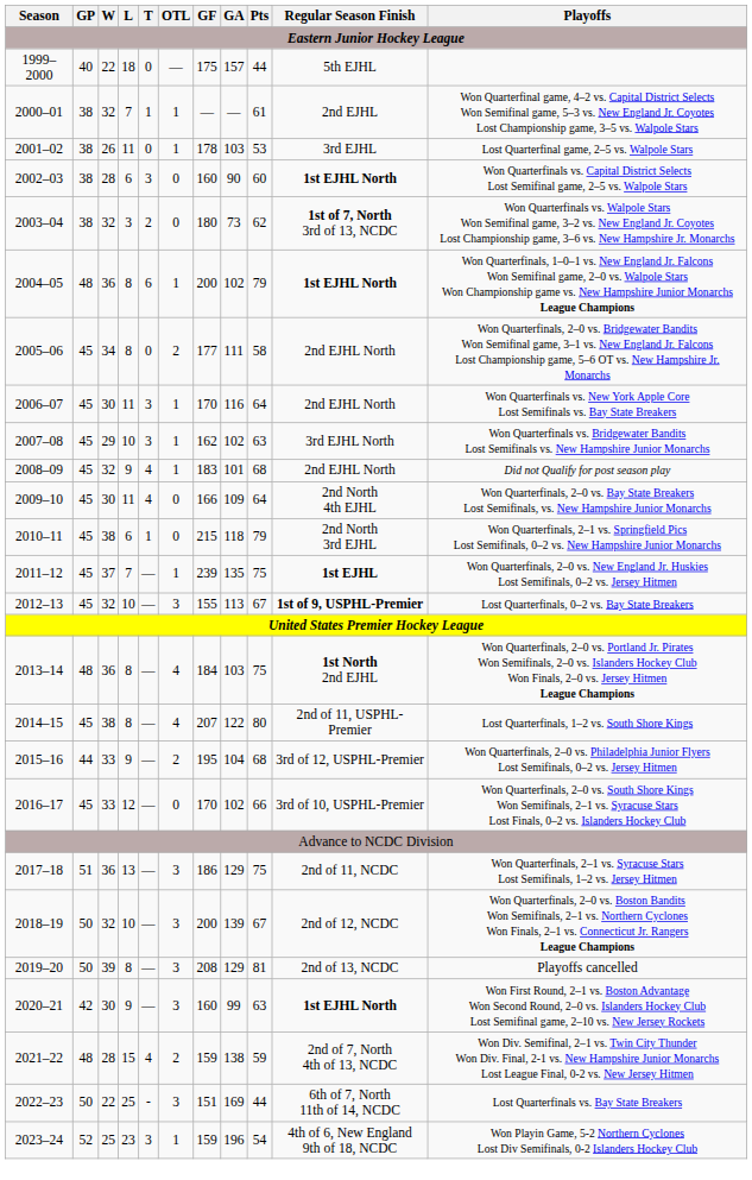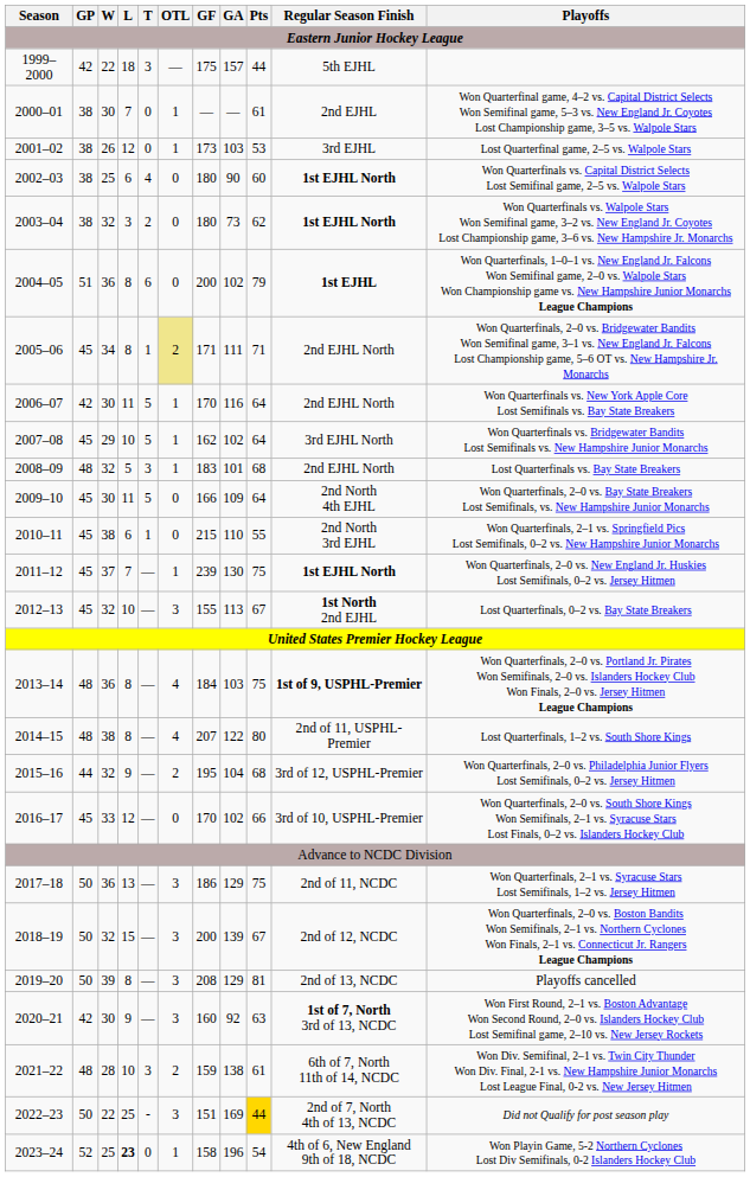 <table class="wikitable" style="text-align:center">
 <tr>
 <th>Season</th>
 <th>GP</th>
 <th>W</th>
 <th>L</th>
 <th>T</th>
 <th>OTL</th>
 <th>GF</th>
 <th>GA</th>
 <th>Pts</th>
 <th>Regular Season Finish</th>
 <th>Playoffs</th>
 </tr>
 <tr align="center"  bgcolor="#bbaaaa">
 <td colspan="12"><strong><em>Eastern Junior Hockey League</em></strong></td>
 </tr>
 <tr>
 <td>1999–2000</td>
-<td>40</td>
+<td>42</td>
 <td>22</td>
 <td>18</td>
-<td>0</td>
+<td>3</td>
 <td>—</td>
 <td>175</td>
 <td>157</td>
 <td>44</td>
 <td>5th EJHL</td>
 <td></td>
 </tr>
 <tr>
 <td>2000–01</td>
 <td>38</td>
-<td>32</td>
+<td>30</td>
 <td>7</td>
-<td>1</td>
+<td>0</td>
 <td>1</td>
 <td>—</td>
 <td>—</td>
 <td>61</td>
 <td>2nd EJHL</td>
 <td><small>Won Quarterfinal game, 4–2 vs. <a href='#'>Capital District Selects</a><br>Won Semifinal game, 5–3 vs. <a href='#'>New England Jr. Coyotes</a><br>Lost Championship game, 3–5 vs. <a href='#'>Walpole Stars</a></small></td>
 </tr>
 <tr>
 <td>2001–02</td>
 <td>38</td>
 <td>26</td>
-<td>11</td>
+<td>12</td>
 <td>0</td>
 <td>1</td>
-<td>178</td>
+<td>173</td>
 <td>103</td>
 <td>53</td>
 <td>3rd EJHL</td>
 <td><small>Lost Quarterfinal game, 2–5 vs. <a href='#'>Walpole Stars</a></small></td>
 </tr>
 <tr>
 <td>2002–03</td>
 <td>38</td>
-<td>28</td>
+<td>25</td>
 <td>6</td>
-<td>3</td>
+<td>4</td>
 <td>0</td>
-<td>160</td>
+<td>180</td>
 <td>90</td>
 <td>60</td>
 <td><strong>1st EJHL North</strong></td>
 <td><small>Won Quarterfinals vs. <a href='#'>Capital District Selects</a><br>Lost Semifinal game, 2–5 vs. <a href='#'>Walpole Stars</a></small></td>
 </tr>
 <tr>
 <td>2003–04</td>
 <td>38</td>
 <td>32</td>
 <td>3</td>
 <td>2</td>
 <td>0</td>
 <td>180</td>
 <td>73</td>
 <td>62</td>
-<td><strong>1st of 7, North</strong><br>3rd of 13, NCDC</td>
+<td><strong>1st EJHL North</strong></td>
 <td><small>Won Quarterfinals vs. <a href='#'>Walpole Stars</a><br>Won Semifinal game, 3–2 vs. <a href='#'>New England Jr. Coyotes</a><br>Lost Championship game, 3–6 vs. <a href='#'>New Hampshire Jr. Monarchs</a></small></td>
 </tr>
 <tr>
 <td>2004–05</td>
-<td>48</td>
+<td>51</td>
 <td>36</td>
 <td>8</td>
 <td>6</td>
-<td>1</td>
+<td>0</td>
 <td>200</td>
 <td>102</td>
 <td>79</td>
-<td><strong>1st EJHL North</strong></td>
+<td><strong>1st EJHL</strong></td>
 <td><small>Won Quarterfinals, 1–0–1 vs. <a href='#'>New England Jr. Falcons</a><br>Won Semifinal game, 2–0 vs. <a href='#'>Walpole Stars</a><br>Won Championship game vs. <a href='#'>New Hampshire Junior Monarchs</a><br><strong>League Champions</strong></small></td>
 </tr>
 <tr>
 <td>2005–06</td>
 <td>45</td>
 <td>34</td>
 <td>8</td>
-<td>0</td>
-<td>2</td>
-<td>177</td>
+<td>1</td>
+<td style="background: khaki;">2</td>
+<td>171</td>
 <td>111</td>
-<td>58</td>
+<td>71</td>
 <td>2nd EJHL North</td>
 <td><small>Won Quarterfinals, 2–0 vs. <a href='#'>Bridgewater Bandits</a><br>Won Semifinal game, 3–1 vs. <a href='#'>New England Jr. Falcons</a><br>Lost Championship game, 5–6 OT vs. <a href='#'>New Hampshire Jr. Monarchs</a></small></td>
 </tr>
 <tr>
 <td>2006–07</td>
-<td>45</td>
+<td>42</td>
 <td>30</td>
 <td>11</td>
-<td>3</td>
+<td>5</td>
 <td>1</td>
 <td>170</td>
 <td>116</td>
 <td>64</td>
 <td>2nd EJHL North</td>
 <td><small>Won Quarterfinals vs. <a href='#'>New York Apple Core</a><br>Lost Semifinals vs. <a href='#'>Bay State Breakers</a></small></td>
 </tr>
 <tr>
 <td>2007–08</td>
 <td>45</td>
 <td>29</td>
 <td>10</td>
-<td>3</td>
+<td>5</td>
 <td>1</td>
 <td>162</td>
 <td>102</td>
-<td>63</td>
+<td>64</td>
 <td>3rd EJHL North</td>
 <td><small>Won Quarterfinals vs. <a href='#'>Bridgewater Bandits</a><br>Lost Semifinals vs. <a href='#'>New Hampshire Junior Monarchs</a></small></td>
 </tr>
 <tr>
 <td>2008–09</td>
-<td>45</td>
+<td>48</td>
 <td>32</td>
-<td>9</td>
-<td>4</td>
+<td>5</td>
+<td>3</td>
 <td>1</td>
 <td>183</td>
 <td>101</td>
 <td>68</td>
 <td>2nd EJHL North</td>
-<td><small><em>Did not Qualify for post season play</em></small></td>
+<td><small>Lost Quarterfinals vs. <a href='#'>Bay State Breakers</a></small></td>
 </tr>
 <tr>
 <td>2009–10</td>
 <td>45</td>
 <td>30</td>
 <td>11</td>
-<td>4</td>
+<td>5</td>
 <td>0</td>
 <td>166</td>
 <td>109</td>
 <td>64</td>
 <td>2nd North<br>4th EJHL</td>
 <td><small>Won Quarterfinals, 2–0 vs. <a href='#'>Bay State Breakers</a><br>Lost Semifinals, vs. <a href='#'>New Hampshire Junior Monarchs</a></small></td>
 </tr>
 <tr>
 <td>2010–11</td>
 <td>45</td>
 <td>38</td>
 <td>6</td>
 <td>1</td>
 <td>0</td>
 <td>215</td>
-<td>118</td>
-<td>79</td>
+<td>110</td>
+<td>55</td>
 <td>2nd North<br>3rd EJHL</td>
 <td><small>Won Quarterfinals, 2–1 vs. <a href='#'>Springfield Pics</a><br>Lost Semifinals, 0–2 vs. <a href='#'>New Hampshire Junior Monarchs</a></small></td>
 </tr>
 <tr>
 <td>2011–12</td>
 <td>45</td>
 <td>37</td>
 <td>7</td>
 <td>—</td>
 <td>1</td>
 <td>239</td>
-<td>135</td>
+<td>130</td>
 <td>75</td>
-<td><strong>1st EJHL</strong></td>
+<td><strong>1st EJHL North</strong></td>
 <td><small>Won Quarterfinals, 2–0 vs. <a href='#'>New England Jr. Huskies</a><br>Lost Semifinals, 0–2 vs. <a href='#'>Jersey Hitmen</a></small></td>
 </tr>
 <tr>
 <td>2012–13</td>
 <td>45</td>
 <td>32</td>
 <td>10</td>
 <td>—</td>
 <td>3</td>
 <td>155</td>
 <td>113</td>
 <td>67</td>
-<td><strong>1st of 9, USPHL-Premier</strong></td>
+<td><strong>1st North</strong><br>2nd EJHL</td>
 <td><small>Lost Quarterfinals, 0–2 vs. <a href='#'>Bay State Breakers</a></small></td>
 </tr>
 <tr align="center"  bgcolor=yellow>
 <td colspan="12"><strong><em>United States Premier Hockey League</em></strong></td>
 </tr>
 <tr>
 <td>2013–14</td>
 <td>48</td>
 <td>36</td>
 <td>8</td>
 <td>—</td>
 <td>4</td>
 <td>184</td>
 <td>103</td>
 <td>75</td>
-<td><strong>1st North</strong><br>2nd EJHL</td>
+<td><strong>1st of 9, USPHL-Premier</strong></td>
 <td><small>Won Quarterfinals, 2–0 vs. <a href='#'>Portland Jr. Pirates</a><br>Won Semifinals, 2–0 vs. <a href='#'>Islanders Hockey Club</a><br>Won Finals, 2–0 vs. <a href='#'>Jersey Hitmen</a><br><strong>League Champions</strong></small></td>
 </tr>
 <tr>
 <td>2014–15</td>
-<td>45</td>
+<td>48</td>
 <td>38</td>
 <td>8</td>
 <td>—</td>
 <td>4</td>
 <td>207</td>
 <td>122</td>
 <td>80</td>
 <td>2nd of 11, USPHL-Premier</td>
 <td><small>Lost Quarterfinals, 1–2 vs. <a href='#'>South Shore Kings</a></small></td>
 </tr>
 <tr>
 <td>2015–16</td>
 <td>44</td>
-<td>33</td>
+<td>32</td>
 <td>9</td>
 <td>—</td>
 <td>2</td>
 <td>195</td>
 <td>104</td>
 <td>68</td>
 <td>3rd of 12, USPHL-Premier</td>
 <td><small>Won Quarterfinals, 2–0 vs. <a href='#'>Philadelphia Junior Flyers</a><br>Lost Semifinals, 0–2 vs. <a href='#'>Jersey Hitmen</a></small></td>
 </tr>
 <tr>
 <td>2016–17</td>
 <td>45</td>
 <td>33</td>
 <td>12</td>
 <td>—</td>
 <td>0</td>
 <td>170</td>
 <td>102</td>
 <td>66</td>
 <td>3rd of 10, USPHL-Premier</td>
 <td><small>Won Quarterfinals, 2–0 vs. <a href='#'>South Shore Kings</a><br>Won Semifinals, 2–1 vs. <a href='#'>Syracuse Stars</a><br>Lost Finals, 0–2 vs. <a href='#'>Islanders Hockey Club</a></small></td>
 </tr>
 <tr align="center"  bgcolor="#bbaaaa">
 <td colspan="12">Advance to NCDC Division</td>
 </tr>
 <tr>
 <td>2017–18</td>
-<td>51</td>
+<td>50</td>
 <td>36</td>
 <td>13</td>
 <td>—</td>
 <td>3</td>
 <td>186</td>
 <td>129</td>
 <td>75</td>
 <td>2nd of 11, NCDC</td>
 <td><small>Won Quarterfinals, 2–1 vs. <a href='#'>Syracuse Stars</a><br>Lost Semifinals, 1–2 vs. <a href='#'>Jersey Hitmen</a></small></td>
 </tr>
 <tr>
 <td>2018–19</td>
 <td>50</td>
 <td>32</td>
-<td>10</td>
+<td>15</td>
 <td>—</td>
 <td>3</td>
 <td>200</td>
 <td>139</td>
 <td>67</td>
 <td>2nd of 12, NCDC</td>
 <td><small>Won Quarterfinals, 2–0 vs. <a href='#'>Boston Bandits</a><br>Won Semifinals, 2–1 vs. <a href='#'>Northern Cyclones</a><br>Won Finals, 2–1 vs. <a href='#'>Connecticut Jr. Rangers</a><br><strong>League Champions</strong></small></td>
 </tr>
 <tr>
 <td>2019–20</td>
 <td>50</td>
 <td>39</td>
 <td>8</td>
 <td>—</td>
 <td>3</td>
 <td>208</td>
 <td>129</td>
 <td>81</td>
 <td>2nd of 13, NCDC</td>
 <td>Playoffs cancelled</td>
 </tr>
 <tr>
 <td>2020–21</td>
 <td>42</td>
 <td>30</td>
 <td>9</td>
 <td>—</td>
 <td>3</td>
 <td>160</td>
-<td>99</td>
+<td>92</td>
 <td>63</td>
-<td><strong>1st EJHL North</strong></td>
+<td><strong>1st of 7, North</strong><br>3rd of 13, NCDC</td>
 <td><small>Won First Round, 2–1 vs. <a href='#'>Boston Advantage</a><br>Won Second Round, 2–0 vs. <a href='#'>Islanders Hockey Club</a><br>Lost Semifinal game, 2–10 vs. <a href='#'>New Jersey Rockets</a></small></td>
 </tr>
 <tr>
 <td>2021–22</td>
 <td>48</td>
 <td>28</td>
-<td>15</td>
-<td>4</td>
+<td>10</td>
+<td>3</td>
 <td>2</td>
 <td>159</td>
 <td>138</td>
-<td>59</td>
-<td>2nd of 7, North<br>4th of 13, NCDC</td>
+<td>61</td>
+<td>6th of 7, North<br>11th of 14, NCDC</td>
 <td><small>Won Div. Semifinal, 2–1 vs. <a href='#'>Twin City Thunder</a><br>Won Div. Final, 2-1 vs. <a href='#'>New Hampshire Junior Monarchs</a><br>Lost League Final, 0-2 vs. <a href='#'>New Jersey Hitmen</a></small></td>
 </tr>
 <tr>
 <td>2022–23</td>
 <td>50</td>
 <td>22</td>
 <td>25</td>
 <td>-</td>
 <td>3</td>
 <td>151</td>
 <td>169</td>
-<td>44</td>
-<td>6th of 7, North<br>11th of 14, NCDC</td>
-<td><small>Lost Quarterfinals vs. <a href='#'>Bay State Breakers</a></small></td>
+<td style="background: gold;">44</td>
+<td>2nd of 7, North<br>4th of 13, NCDC</td>
+<td><small><em>Did not Qualify for post season play</em></small></td>
 </tr>
 <tr>
 <td>2023–24</td>
 <td>52</td>
 <td>25</td>
-<td>23</td>
-<td>3</td>
+<td><strong>23</strong></td>
+<td>0</td>
 <td>1</td>
-<td>159</td>
+<td>158</td>
 <td>196</td>
 <td>54</td>
 <td>4th of 6, New England<br>9th of 18, NCDC</td>
 <td><small>Won Playin Game, 5-2 <a href='#'>Northern Cyclones</a><br>Lost Div Semifinals, 0-2 <a href='#'>Islanders Hockey Club</a></small></td>
 </tr>
 </table>
